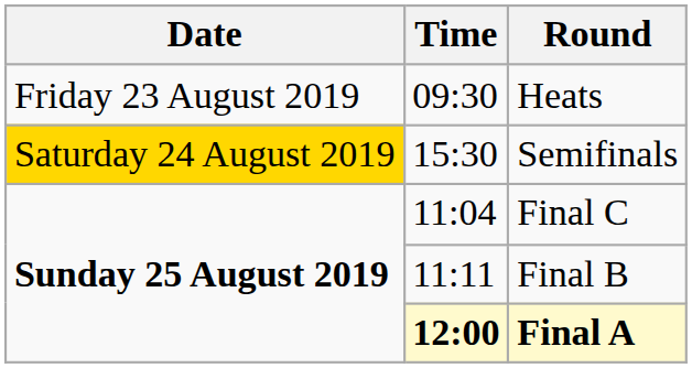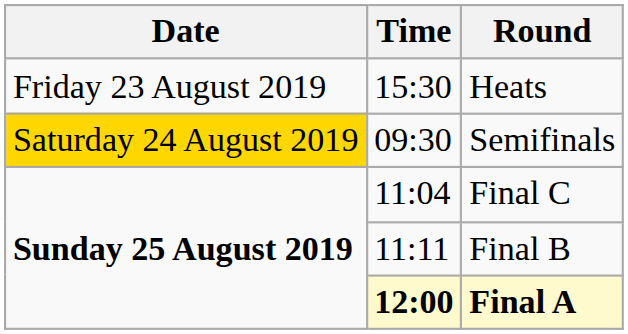 <table class="wikitable">
 <tr>
 <th>Date</th>
 <th>Time</th>
 <th>Round</th>
 </tr>
 <tr>
 <td>Friday 23 August 2019</td>
-<td>09:30</td>
+<td>15:30</td>
 <td>Heats</td>
 </tr>
 <tr>
 <td style="background: gold;">Saturday 24 August 2019</td>
-<td>15:30</td>
+<td>09:30</td>
 <td>Semifinals</td>
 </tr>
 <tr>
 <td rowspan=3><strong>Sunday 25 August 2019</strong></td>
 <td>11:04</td>
 <td>Final C</td>
 </tr>
 <tr>
 <td>11:11</td>
 <td>Final B</td>
 </tr>
 <tr>
 <td style=background:lemonchiffon><strong>12:00</strong></td>
 <td style=background:lemonchiffon><strong>Final A</strong></td>
 </tr>
 </table>
